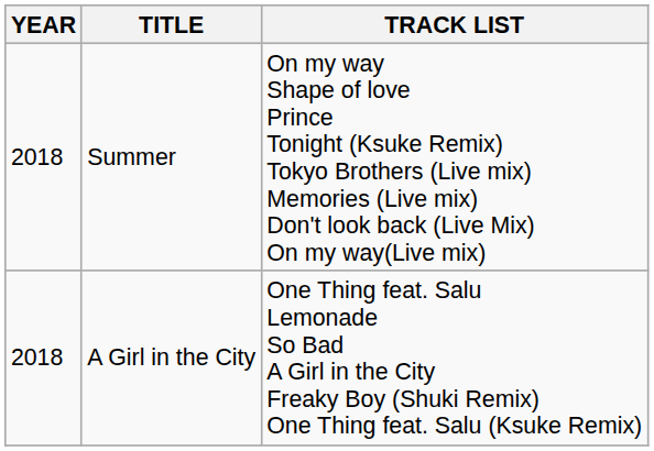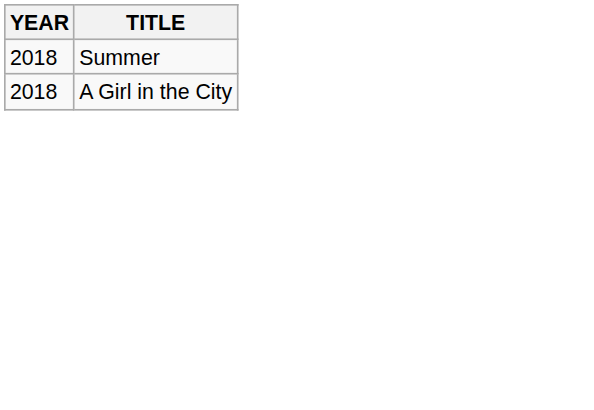 <table class="wikitable" style="font-size: small;">
 <tr>
 <th>YEAR</th>
 <th>TITLE</th>
-<th>TRACK LIST</th>
 </tr>
 <tr>
 <td>2018</td>
 <td>Summer</td>
-<td>On my way<br>Shape of love<br>Prince<br>Tonight (Ksuke Remix)<br>Tokyo Brothers (Live mix)<br>Memories (Live mix)<br>Don't look back (Live Mix)<br>On my way(Live mix)</td>
 </tr>
 <tr>
 <td>2018</td>
 <td>A Girl in the City</td>
-<td>One Thing feat. Salu<br>Lemonade<br>So Bad<br>A Girl in the City<br>Freaky Boy (Shuki Remix)<br>One Thing feat. Salu (Ksuke Remix)</td>
 </tr>
 </table>
